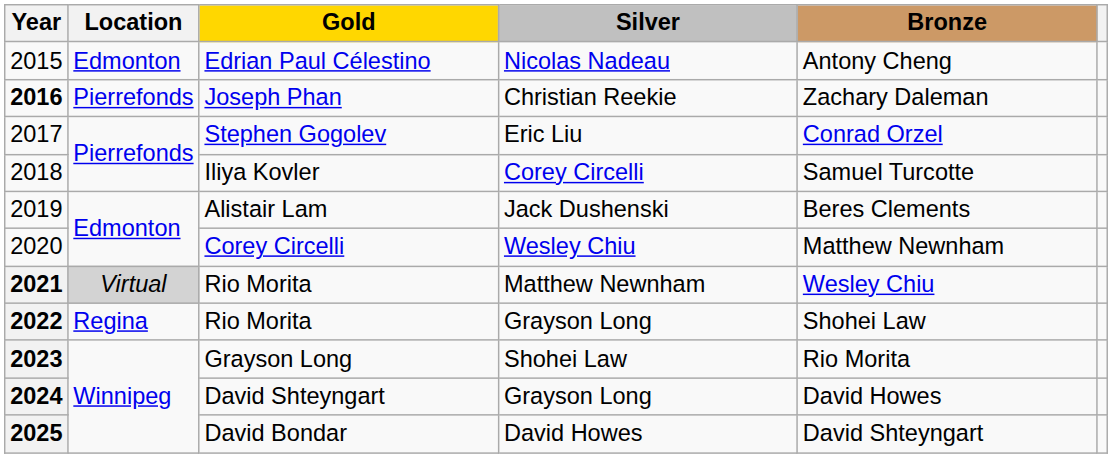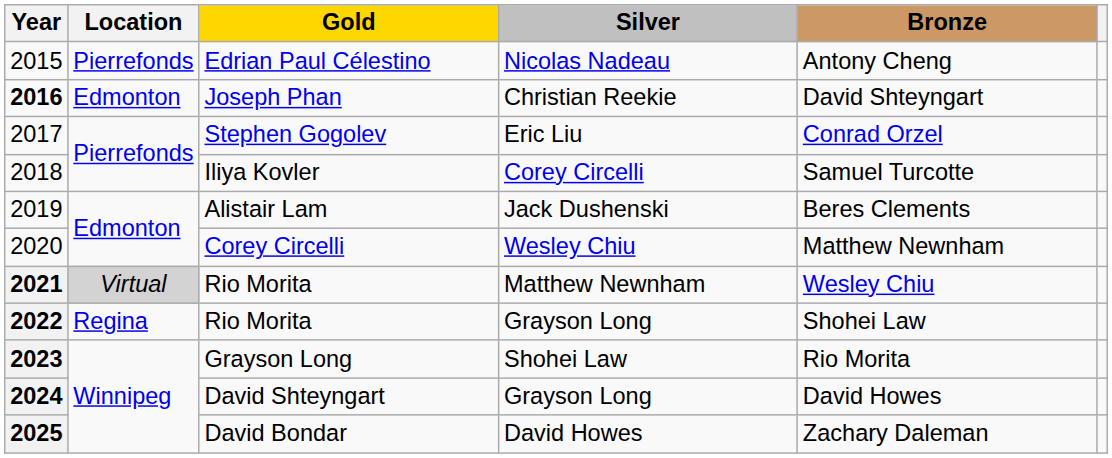 <table class="wikitable unsortable" style="text-align:left; width:85%">
 <tr>
 <th scope="col" style="text-align:center">Year</th>
 <th scope="col" style="text-align:center">Location</th>
 <td scope="col" style="text-align:center; width:30%; background:gold"><strong>Gold</strong></td>
 <td scope="col" style="text-align:center; width:30%; background:silver"><strong>Silver</strong></td>
 <td scope="col" style="text-align:center; width:30%; background:#c96"><strong>Bronze</strong></td>
 <th scope="col" style="text-align:center"></th>
 </tr>
 <tr>
 <td>2015</td>
-<td><a href='#'>Edmonton</a></td>
+<td><a href='#'>Pierrefonds</a></td>
 <td><a href='#'>Edrian Paul Célestino</a></td>
 <td><a href='#'>Nicolas Nadeau</a></td>
 <td>Antony Cheng</td>
 <td></td>
 </tr>
 <tr>
 <td><strong>2016</strong></td>
-<td><a href='#'>Pierrefonds</a></td>
+<td><a href='#'>Edmonton</a></td>
 <td><a href='#'>Joseph Phan</a></td>
 <td>Christian Reekie</td>
-<td>Zachary Daleman</td>
+<td>David Shteyngart</td>
 <td></td>
 </tr>
 <tr>
 <td>2017</td>
 <td rowspan="2"><a href='#'>Pierrefonds</a></td>
 <td><a href='#'>Stephen Gogolev</a></td>
 <td>Eric Liu</td>
 <td><a href='#'>Conrad Orzel</a></td>
 <td></td>
 </tr>
 <tr>
 <td>2018</td>
 <td>Iliya Kovler</td>
 <td><a href='#'>Corey Circelli</a></td>
 <td>Samuel Turcotte</td>
 <td></td>
 </tr>
 <tr>
 <td>2019</td>
 <td rowspan="2"><a href='#'>Edmonton</a></td>
 <td>Alistair Lam</td>
 <td>Jack Dushenski</td>
 <td>Beres Clements</td>
 <td></td>
 </tr>
 <tr>
 <td>2020</td>
 <td><a href='#'>Corey Circelli</a></td>
 <td><a href='#'>Wesley Chiu</a></td>
 <td>Matthew Newnham</td>
 <td></td>
 </tr>
 <tr>
 <th>2021</th>
 <td align="center" bgcolor="lightgray"><em>Virtual</em></td>
 <td>Rio Morita</td>
 <td>Matthew Newnham</td>
 <td><a href='#'>Wesley Chiu</a></td>
 <td></td>
 </tr>
 <tr>
 <th>2022</th>
 <td><a href='#'>Regina</a></td>
 <td>Rio Morita</td>
 <td>Grayson Long</td>
 <td>Shohei Law</td>
 <td></td>
 </tr>
 <tr>
 <th>2023</th>
 <td rowspan="3"><a href='#'>Winnipeg</a></td>
 <td>Grayson Long</td>
 <td>Shohei Law</td>
 <td>Rio Morita</td>
 <td></td>
 </tr>
 <tr>
 <th>2024</th>
 <td>David Shteyngart</td>
 <td>Grayson Long</td>
 <td>David Howes</td>
 <td></td>
 </tr>
 <tr>
 <th>2025</th>
 <td>David Bondar</td>
 <td>David Howes</td>
-<td>David Shteyngart</td>
+<td>Zachary Daleman</td>
 <td></td>
 </tr>
 </table>
